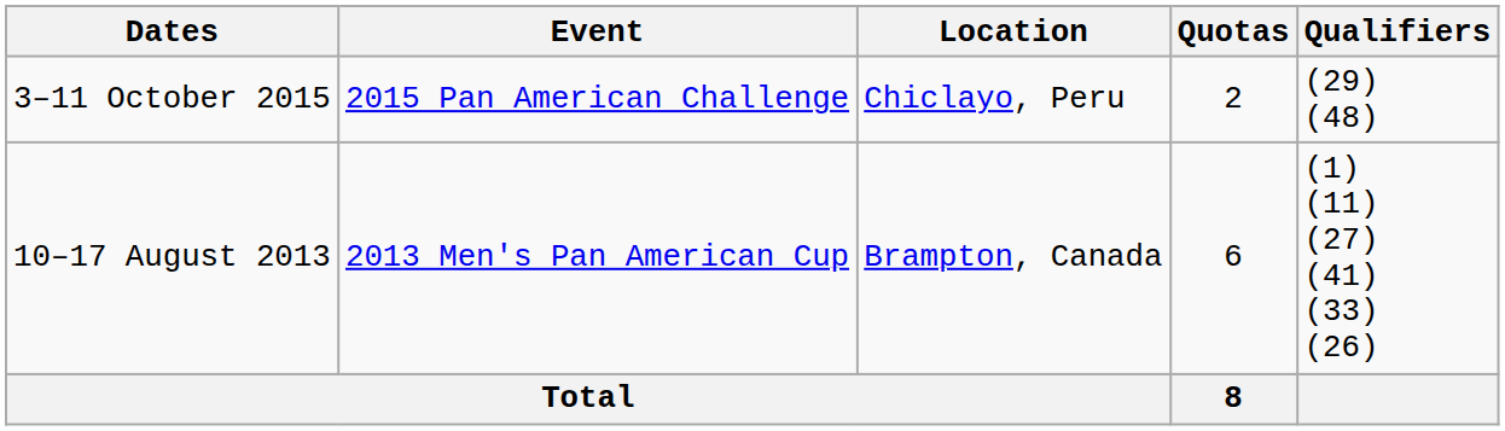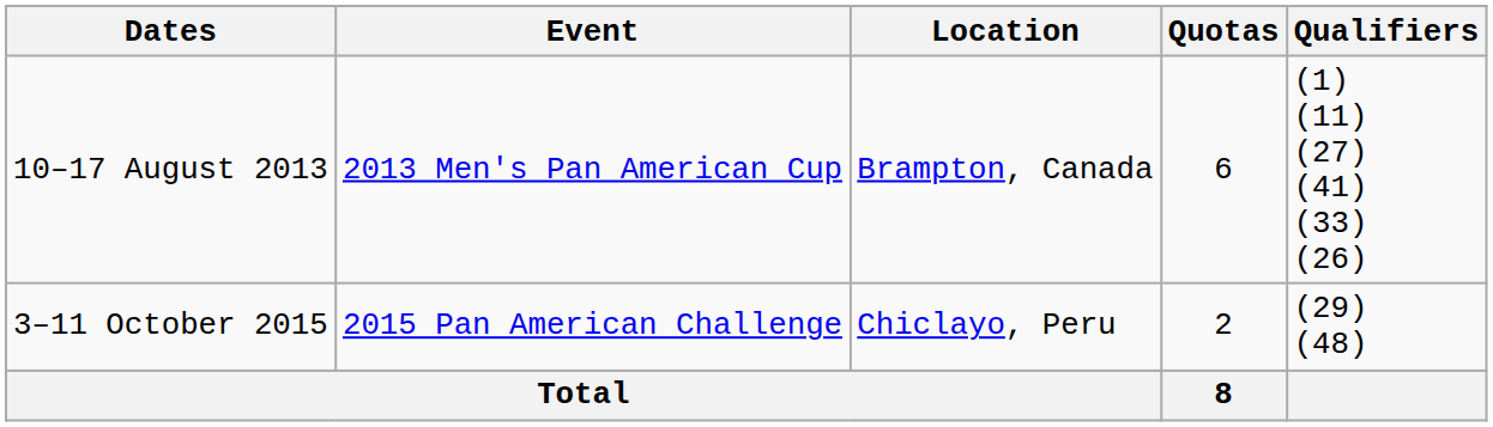 <table class="wikitable">
 <tr>
 <th>Dates</th>
 <th>Event</th>
 <th>Location</th>
 <th>Quotas</th>
 <th>Qualifiers</th>
 </tr>
 <tr>
+<td>10–17 August 2013</td>
+<td><a href='#'>2013 Men's Pan American Cup</a></td>
+<td><a href='#'>Brampton</a>, Canada</td>
+<td align=center>6</td>
+<td> (1)<br> (11)<br> (27)<br> (41)<br> (33)<br> (26)</td>
+</tr>
+<tr>
 <td>3–11 October 2015</td>
 <td><a href='#'>2015 Pan American Challenge</a></td>
 <td><a href='#'>Chiclayo</a>, Peru</td>
 <td align=center>2</td>
 <td> (29)<br> (48)</td>
 </tr>
 <tr>
-<td>10–17 August 2013</td>
-<td><a href='#'>2013 Men's Pan American Cup</a></td>
-<td><a href='#'>Brampton</a>, Canada</td>
-<td align=center>6</td>
-<td> (1)<br> (11)<br> (27)<br> (41)<br> (33)<br> (26)</td>
-</tr>
-<tr>
 <th colspan=3>Total</th>
 <th>8</th>
 <th></th>
 </tr>
 </table>
